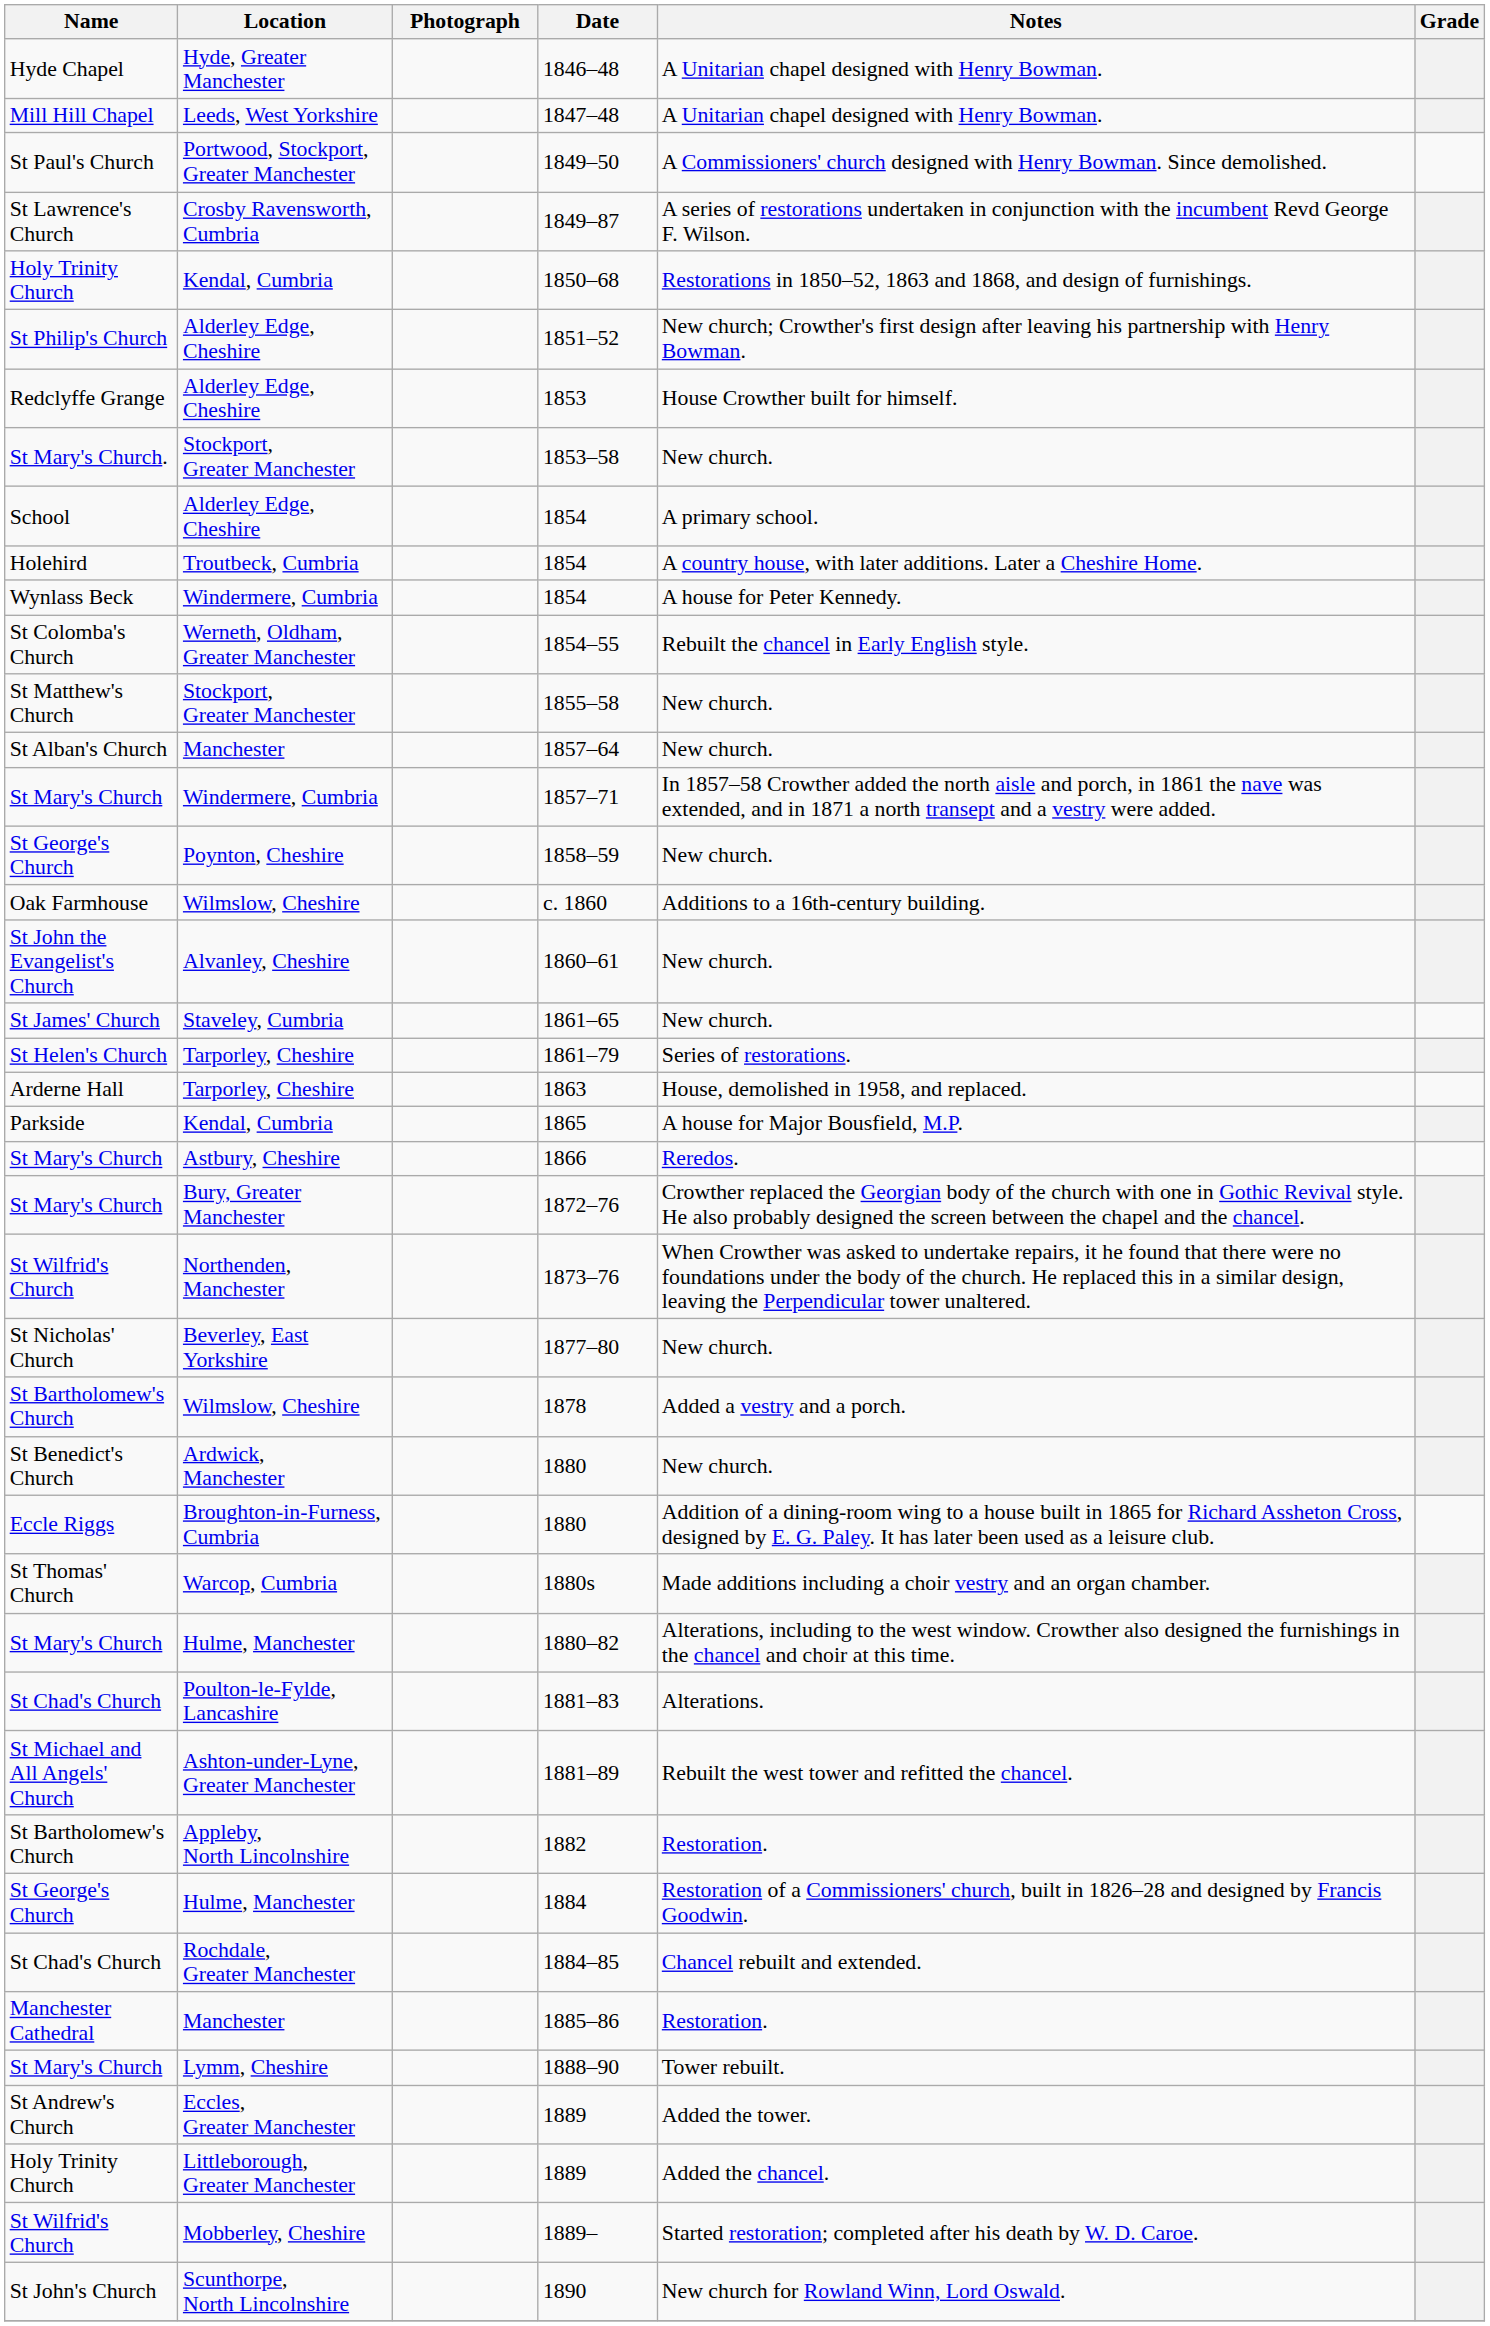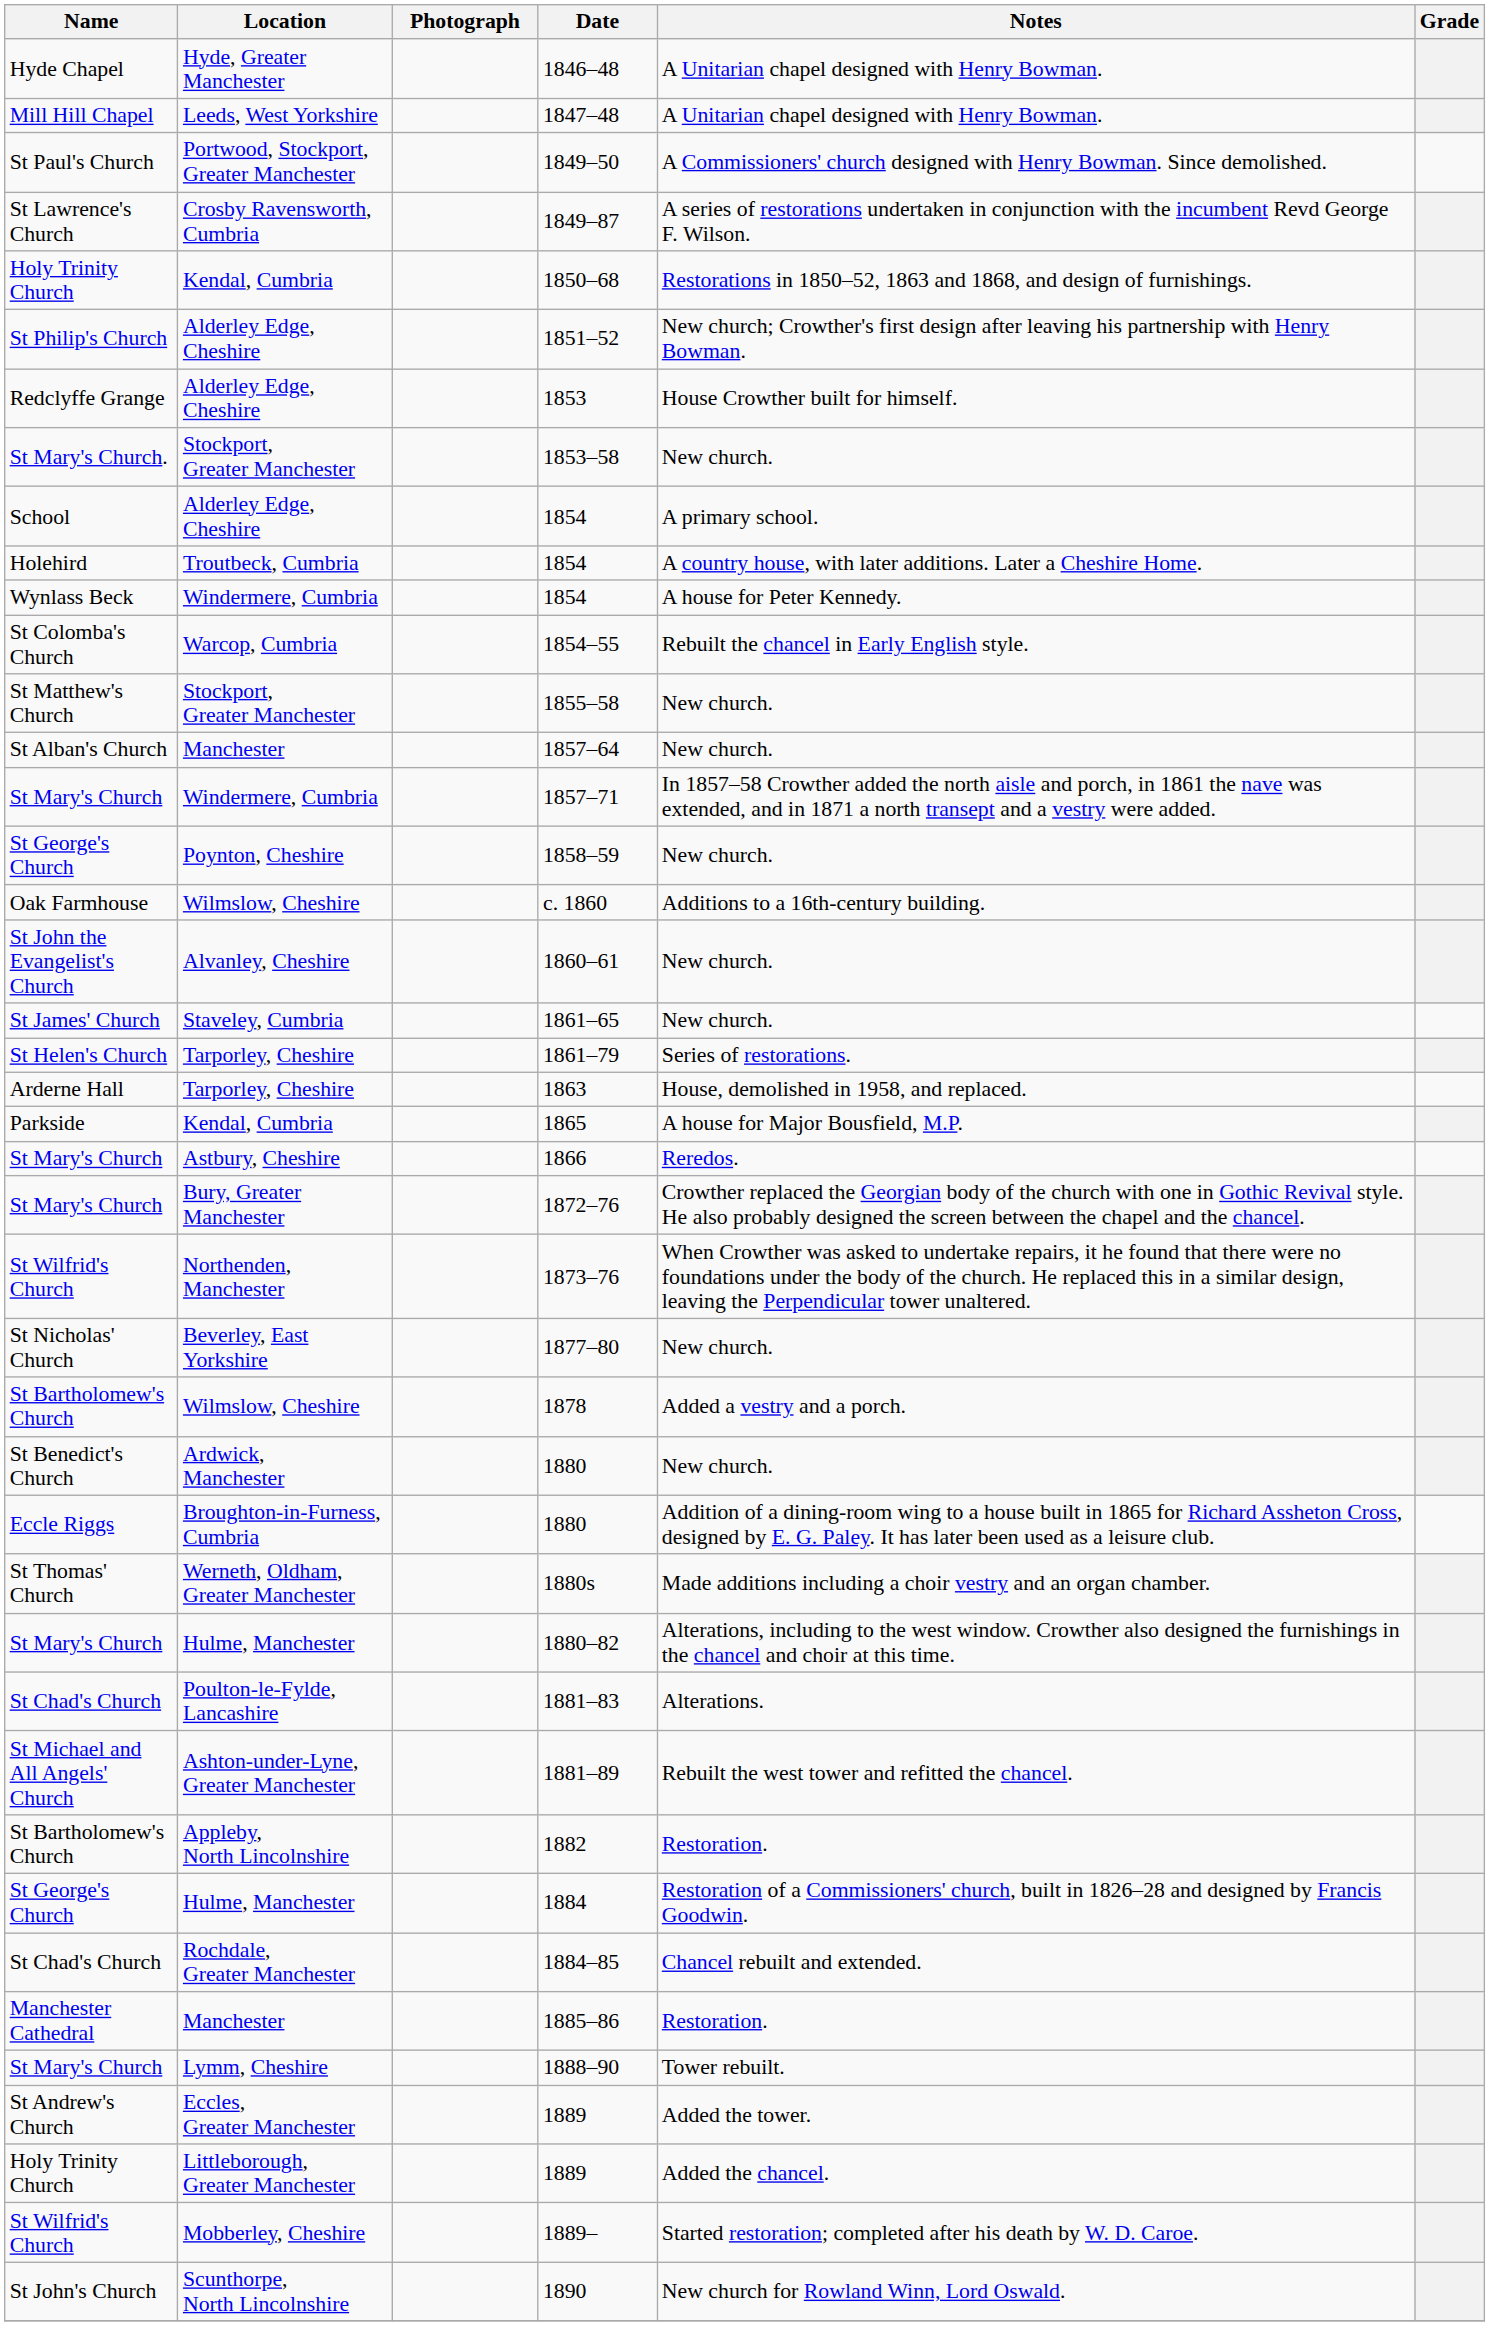 <table class="wikitable sortable">
 <tr>
 <th style="width:120px">Name</th>
 <th style="width:150px">Location</th>
 <th style="width:100px" class="unsortable">Photograph</th>
 <th style="width:80px">Date</th>
 <th style="width:550px" class="unsortable">Notes</th>
 <th style="width:24px">Grade</th>
 </tr>
 <tr>
 <td>Hyde Chapel</td>
 <td><a href='#'>Hyde</a>, <a href='#'>Greater Manchester</a><br><small></small></td>
 <td></td>
 <td>1846–48</td>
 <td>A <a href='#'>Unitarian</a> chapel designed with <a href='#'>Henry Bowman</a>.</td>
 <th></th>
 </tr>
 <tr>
 <td><a href='#'>Mill Hill Chapel</a></td>
 <td><a href='#'>Leeds</a>, <a href='#'>West Yorkshire</a><br><small></small></td>
 <td></td>
 <td>1847–48</td>
 <td>A <a href='#'>Unitarian</a> chapel designed with <a href='#'>Henry Bowman</a>.</td>
 <th></th>
 </tr>
 <tr>
 <td>St Paul's Church</td>
 <td><a href='#'>Portwood</a>, <a href='#'>Stockport</a>,<br><a href='#'>Greater Manchester</a></td>
 <td></td>
 <td>1849–50</td>
 <td>A <a href='#'>Commissioners' church</a> designed with <a href='#'>Henry Bowman</a>.  Since demolished.</td>
 <td></td>
 </tr>
 <tr>
 <td>St Lawrence's Church</td>
 <td><a href='#'>Crosby Ravensworth</a>, <a href='#'>Cumbria</a><br><small></small></td>
 <td></td>
 <td>1849–87</td>
 <td>A series of <a href='#'>restorations</a> undertaken in conjunction with the <a href='#'>incumbent</a> Revd George F. Wilson.</td>
 <th></th>
 </tr>
 <tr>
 <td><a href='#'>Holy Trinity Church</a></td>
 <td><a href='#'>Kendal</a>, <a href='#'>Cumbria</a><br><small></small></td>
 <td></td>
 <td>1850–68</td>
 <td><a href='#'>Restorations</a> in 1850–52, 1863 and 1868, and design of furnishings.</td>
 <th></th>
 </tr>
 <tr>
 <td><a href='#'>St Philip's Church</a></td>
 <td><a href='#'>Alderley Edge</a>, <a href='#'>Cheshire</a><br><small></small></td>
 <td></td>
 <td>1851–52</td>
 <td>New church; Crowther's first design after leaving his partnership with <a href='#'>Henry Bowman</a>.</td>
 <th></th>
 </tr>
 <tr>
 <td>Redclyffe Grange</td>
 <td><a href='#'>Alderley Edge</a>, <a href='#'>Cheshire</a><br><small></small></td>
 <td></td>
 <td>1853</td>
 <td>House Crowther built for himself.</td>
 <th></th>
 </tr>
 <tr>
 <td><a href='#'>St Mary's Church</a>.</td>
 <td><a href='#'>Stockport</a>,<br><a href='#'>Greater Manchester</a><br><small></small></td>
 <td></td>
 <td>1853–58</td>
 <td>New church.</td>
 <th></th>
 </tr>
 <tr>
 <td>School</td>
 <td><a href='#'>Alderley Edge</a>, <a href='#'>Cheshire</a><br><small></small></td>
 <td></td>
 <td>1854</td>
 <td>A primary school.</td>
 <th></th>
 </tr>
 <tr>
 <td>Holehird</td>
 <td><a href='#'>Troutbeck</a>, <a href='#'>Cumbria</a><br><small></small></td>
 <td></td>
 <td>1854</td>
 <td>A <a href='#'>country house</a>, with later additions.  Later a <a href='#'>Cheshire Home</a>.</td>
 <th></th>
 </tr>
 <tr>
 <td>Wynlass Beck</td>
 <td><a href='#'>Windermere</a>, <a href='#'>Cumbria</a><br><small></small></td>
 <td></td>
 <td>1854</td>
 <td>A house for Peter Kennedy.</td>
 <th></th>
 </tr>
 <tr>
 <td>St Colomba's Church</td>
-<td><a href='#'>Werneth</a>, <a href='#'>Oldham</a>,<br><a href='#'>Greater Manchester</a><br><small></small></td>
+<td><a href='#'>Warcop</a>, <a href='#'>Cumbria</a><br><small></small></td>
 <td></td>
 <td>1854–55</td>
 <td>Rebuilt the <a href='#'>chancel</a> in <a href='#'>Early English</a> style.</td>
 <th></th>
 </tr>
 <tr>
 <td>St Matthew's Church</td>
 <td><a href='#'>Stockport</a>,<br><a href='#'>Greater Manchester</a><br><small></small></td>
 <td></td>
 <td>1855–58</td>
 <td>New church.</td>
 <th></th>
 </tr>
 <tr>
 <td>St Alban's Church</td>
 <td><a href='#'>Manchester</a></td>
 <td></td>
 <td>1857–64</td>
 <td>New church.</td>
 <th></th>
 </tr>
 <tr>
 <td><a href='#'>St Mary's Church</a></td>
 <td><a href='#'>Windermere</a>, <a href='#'>Cumbria</a><br><small></small></td>
 <td></td>
 <td>1857–71</td>
 <td>In 1857–58 Crowther added the north <a href='#'>aisle</a> and porch, in 1861 the <a href='#'>nave</a> was extended, and in 1871 a north <a href='#'>transept</a> and a <a href='#'>vestry</a> were added.</td>
 <th></th>
 </tr>
 <tr>
 <td><a href='#'>St George's Church</a></td>
 <td><a href='#'>Poynton</a>, <a href='#'>Cheshire</a><br><small></small></td>
 <td></td>
 <td>1858–59</td>
 <td>New church.</td>
 <th></th>
 </tr>
 <tr>
 <td>Oak Farmhouse</td>
 <td><a href='#'>Wilmslow</a>, <a href='#'>Cheshire</a><br><small></small></td>
 <td></td>
 <td>c. 1860</td>
 <td>Additions to a 16th-century building.</td>
 <th></th>
 </tr>
 <tr>
 <td><a href='#'>St John the Evangelist's Church</a></td>
 <td><a href='#'>Alvanley</a>, <a href='#'>Cheshire</a><br><small></small></td>
 <td></td>
 <td>1860–61</td>
 <td>New church.</td>
 <th></th>
 </tr>
 <tr>
 <td><a href='#'>St James' Church</a></td>
 <td><a href='#'>Staveley</a>, <a href='#'>Cumbria</a><br><small></small></td>
 <td></td>
 <td>1861–65</td>
 <td>New church.</td>
 <td></td>
 </tr>
 <tr>
 <td><a href='#'>St Helen's Church</a></td>
 <td><a href='#'>Tarporley</a>, <a href='#'>Cheshire</a><br><small></small></td>
 <td></td>
 <td>1861–79</td>
 <td>Series of <a href='#'>restorations</a>.</td>
 <th></th>
 </tr>
 <tr>
 <td>Arderne Hall</td>
 <td><a href='#'>Tarporley</a>, <a href='#'>Cheshire</a><br><small></small></td>
 <td></td>
 <td>1863</td>
 <td>House, demolished in 1958, and replaced.</td>
 <td></td>
 </tr>
 <tr>
 <td>Parkside</td>
 <td><a href='#'>Kendal</a>, <a href='#'>Cumbria</a><br><small></small></td>
 <td></td>
 <td>1865</td>
 <td>A house for Major Bousfield, <a href='#'>M.P</a>.</td>
 <th></th>
 </tr>
 <tr>
 <td><a href='#'>St Mary's Church</a></td>
 <td><a href='#'>Astbury</a>, <a href='#'>Cheshire</a><br><small></small></td>
 <td></td>
 <td>1866</td>
 <td><a href='#'>Reredos</a>.</td>
 <td></td>
 </tr>
 <tr>
 <td><a href='#'>St Mary's Church</a></td>
 <td><a href='#'>Bury, Greater Manchester</a><br><small></small></td>
 <td></td>
 <td>1872–76</td>
 <td>Crowther replaced the <a href='#'>Georgian</a> body of the church with one in <a href='#'>Gothic Revival</a> style.  He also probably designed the screen between the chapel and the <a href='#'>chancel</a>.</td>
 <th></th>
 </tr>
 <tr>
 <td><a href='#'>St Wilfrid's Church</a></td>
 <td><a href='#'>Northenden</a>, <a href='#'>Manchester</a><br><small></small></td>
 <td></td>
 <td>1873–76</td>
 <td>When Crowther was asked to undertake repairs, it he found that there were no foundations under the body of the church.  He replaced this in a similar design, leaving the <a href='#'>Perpendicular</a> tower unaltered.</td>
 <th></th>
 </tr>
 <tr>
 <td>St Nicholas' Church</td>
 <td><a href='#'>Beverley</a>, <a href='#'>East Yorkshire</a><br><small></small></td>
 <td></td>
 <td>1877–80</td>
 <td>New church.</td>
 <th></th>
 </tr>
 <tr>
 <td><a href='#'>St Bartholomew's Church</a></td>
 <td><a href='#'>Wilmslow</a>, <a href='#'>Cheshire</a><br><small></small></td>
 <td></td>
 <td>1878</td>
 <td>Added a <a href='#'>vestry</a> and a porch.</td>
 <th></th>
 </tr>
 <tr>
 <td>St Benedict's Church</td>
 <td><a href='#'>Ardwick</a>,<br><a href='#'>Manchester</a><br><small></small></td>
 <td></td>
 <td>1880</td>
 <td>New church.</td>
 <th></th>
 </tr>
 <tr>
 <td><a href='#'>Eccle Riggs</a></td>
 <td><a href='#'>Broughton-in-Furness</a>, <a href='#'>Cumbria</a><br><small></small></td>
 <td></td>
 <td>1880</td>
 <td>Addition of a dining-room wing to a house built in 1865 for <a href='#'>Richard Assheton Cross</a>, designed by <a href='#'>E. G. Paley</a>.  It has later been used as a leisure club.</td>
 <td></td>
 </tr>
 <tr>
 <td>St Thomas' Church</td>
-<td><a href='#'>Warcop</a>, <a href='#'>Cumbria</a><br><small></small></td>
+<td><a href='#'>Werneth</a>, <a href='#'>Oldham</a>,<br><a href='#'>Greater Manchester</a><br><small></small></td>
 <td></td>
 <td>1880s</td>
 <td>Made additions including a choir <a href='#'>vestry</a> and an organ chamber.</td>
 <th></th>
 </tr>
 <tr>
 <td><a href='#'>St Mary's Church</a></td>
 <td><a href='#'>Hulme</a>, <a href='#'>Manchester</a><br><small></small></td>
 <td></td>
 <td>1880–82</td>
 <td>Alterations, including to the west window.  Crowther also designed the furnishings in the <a href='#'>chancel</a> and choir at this time.</td>
 <th></th>
 </tr>
 <tr>
 <td><a href='#'>St Chad's Church</a></td>
 <td><a href='#'>Poulton-le-Fylde</a>, <a href='#'>Lancashire</a><br><small></small></td>
 <td></td>
 <td>1881–83</td>
 <td>Alterations.</td>
 <th></th>
 </tr>
 <tr>
 <td><a href='#'>St Michael and All Angels' Church</a></td>
 <td><a href='#'>Ashton-under-Lyne</a>, <a href='#'>Greater Manchester</a><br><small></small></td>
 <td></td>
 <td>1881–89</td>
 <td>Rebuilt the west tower and refitted the <a href='#'>chancel</a>.</td>
 <th></th>
 </tr>
 <tr>
 <td>St Bartholomew's Church</td>
 <td><a href='#'>Appleby</a>,<br><a href='#'>North Lincolnshire</a><br><small></small></td>
 <td></td>
 <td>1882</td>
 <td><a href='#'>Restoration</a>.</td>
 <th></th>
 </tr>
 <tr>
 <td><a href='#'>St George's Church</a></td>
 <td><a href='#'>Hulme</a>, <a href='#'>Manchester</a><br><small></small></td>
 <td></td>
 <td>1884</td>
 <td><a href='#'>Restoration</a> of a <a href='#'>Commissioners' church</a>, built in 1826–28 and designed by <a href='#'>Francis Goodwin</a>.</td>
 <th></th>
 </tr>
 <tr>
 <td>St Chad's Church</td>
 <td><a href='#'>Rochdale</a>,<br><a href='#'>Greater Manchester</a><br><small></small></td>
 <td></td>
 <td>1884–85</td>
 <td><a href='#'>Chancel</a> rebuilt and extended.</td>
 <th></th>
 </tr>
 <tr>
 <td><a href='#'>Manchester Cathedral</a></td>
 <td><a href='#'>Manchester</a><br><small></small></td>
 <td></td>
 <td>1885–86</td>
 <td><a href='#'>Restoration</a>.</td>
 <th></th>
 </tr>
 <tr>
 <td><a href='#'>St Mary's Church</a></td>
 <td><a href='#'>Lymm</a>, <a href='#'>Cheshire</a><br><small></small></td>
 <td></td>
 <td>1888–90</td>
 <td>Tower rebuilt.</td>
 <th></th>
 </tr>
 <tr>
 <td>St Andrew's Church</td>
 <td><a href='#'>Eccles</a>,<br><a href='#'>Greater Manchester</a><br><small></small></td>
 <td></td>
 <td>1889</td>
 <td>Added the tower.</td>
 <th></th>
 </tr>
 <tr>
 <td>Holy Trinity Church</td>
 <td><a href='#'>Littleborough</a>,<br><a href='#'>Greater Manchester</a><br><small></small></td>
 <td></td>
 <td>1889</td>
 <td>Added the <a href='#'>chancel</a>.</td>
 <th></th>
 </tr>
 <tr>
 <td><a href='#'>St Wilfrid's Church</a></td>
 <td><a href='#'>Mobberley</a>, <a href='#'>Cheshire</a><br><small></small></td>
 <td></td>
 <td>1889–</td>
 <td>Started <a href='#'>restoration</a>; completed after his death by <a href='#'>W. D. Caroe</a>.</td>
 <th></th>
 </tr>
 <tr>
 <td>St John's Church</td>
 <td><a href='#'>Scunthorpe</a>,<br><a href='#'>North Lincolnshire</a><br><small></small></td>
 <td></td>
 <td>1890</td>
 <td>New church for <a href='#'>Rowland Winn, Lord Oswald</a>.</td>
 <th></th>
 </tr>
 <tr>
 </tr>
 </table>
